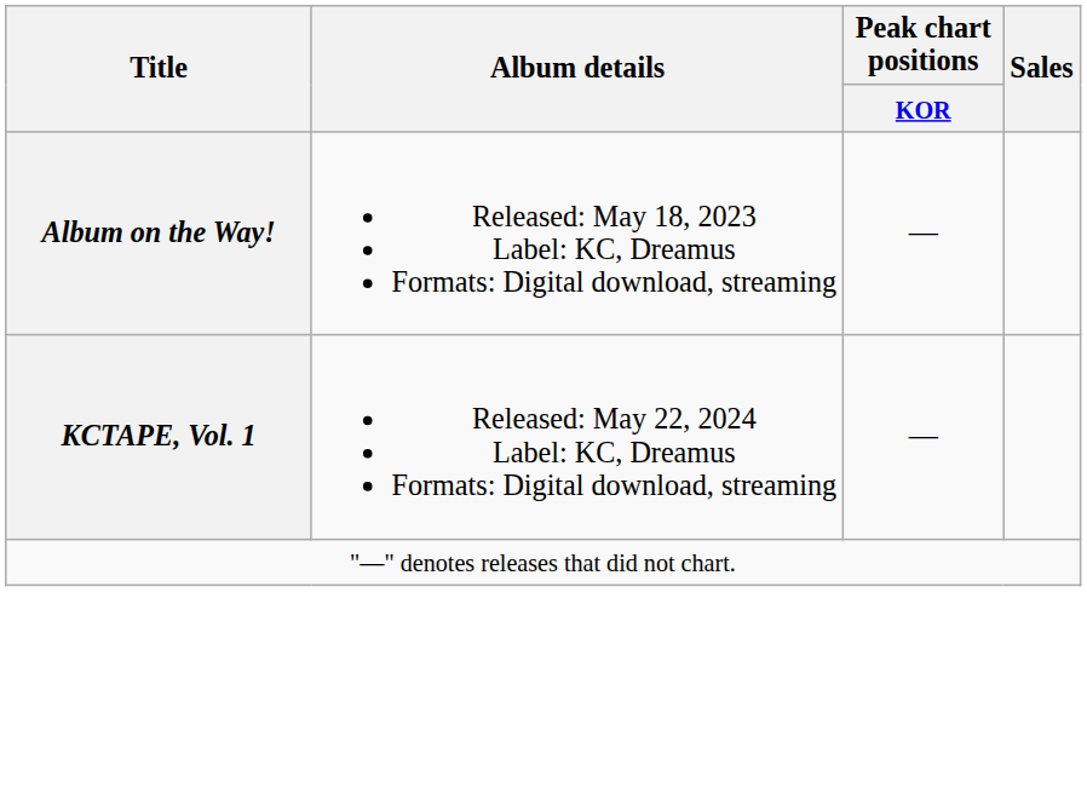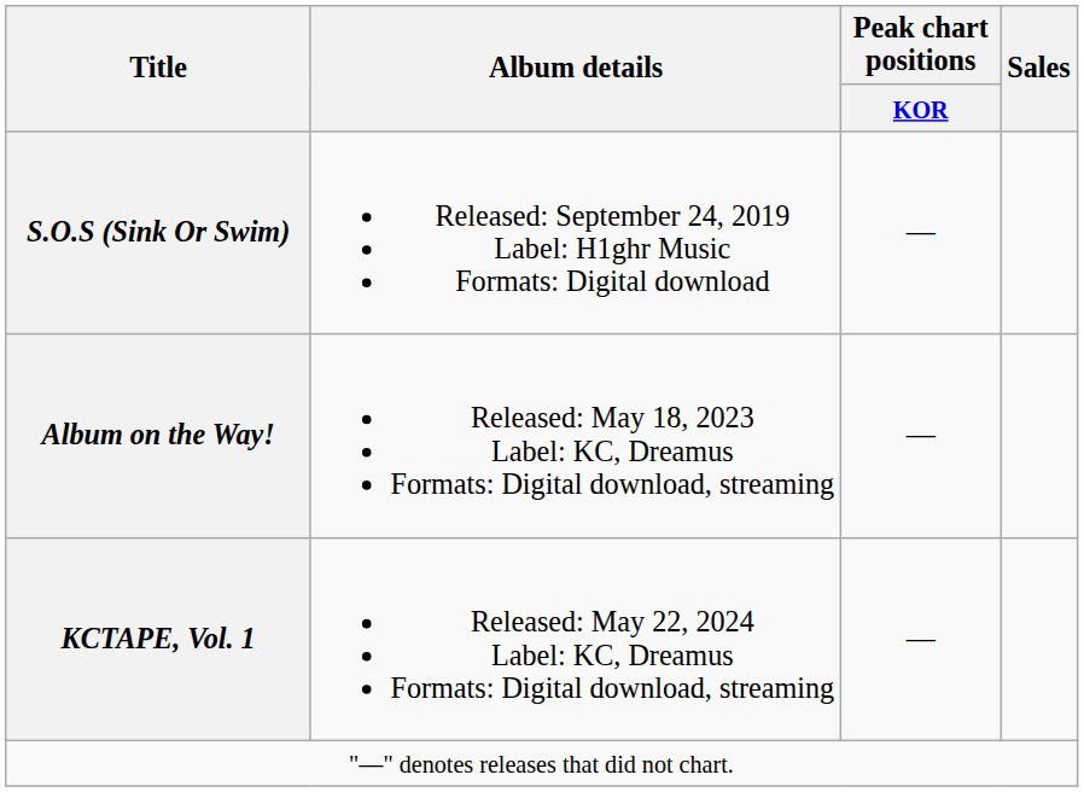 <table class="wikitable plainrowheaders" style="text-align:center;">
 <tr>
 <th scope="col" rowspan="2" style="width:10em;">Title</th>
 <th scope="col" rowspan="2">Album details</th>
 <th scope="col" colspan="1" style="width:5em;">Peak chart positions</th>
 <th scope="col" rowspan="2">Sales</th>
 </tr>
 <tr>
 <th><small><a href='#'>KOR</a></small><br></th>
+</tr>
+<tr>
+<th scope="row"><em>S.O.S (Sink Or Swim)</em> </th>
+<td><br><ul><li>Released: September 24, 2019</li><li>Label: H1ghr Music</li><li>Formats: Digital download</li></ul></td>
+<td>—</td>
+<td></td>
 </tr>
 <tr>
 <th scope="row"><em>Album on the Way!</em> </th>
 <td><br><ul><li>Released: May 18, 2023</li><li>Label: KC, Dreamus</li><li>Formats: Digital download, streaming</li></ul></td>
 <td>—</td>
 <td></td>
 </tr>
 <tr>
 <th scope="row"><em>KCTAPE, Vol. 1</em> </th>
 <td><br><ul><li>Released: May 22, 2024</li><li>Label: KC, Dreamus</li><li>Formats: Digital download, streaming</li></ul></td>
 <td>—</td>
 <td></td>
 </tr>
 <tr>
 <td colspan="4"><small>"—" denotes releases that did not chart.</small></td>
 </tr>
 </table>
